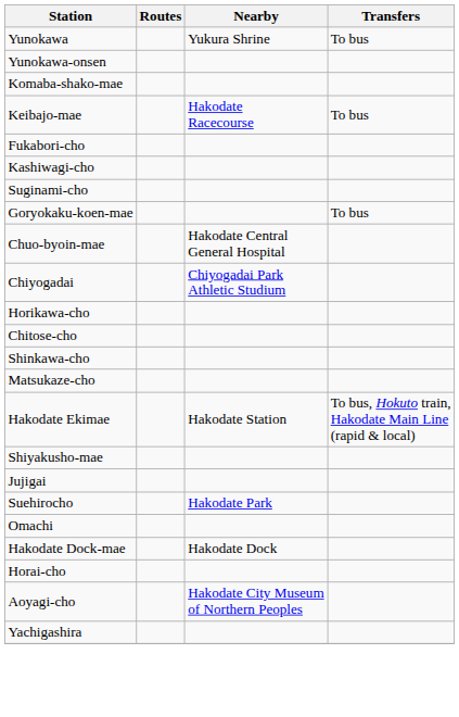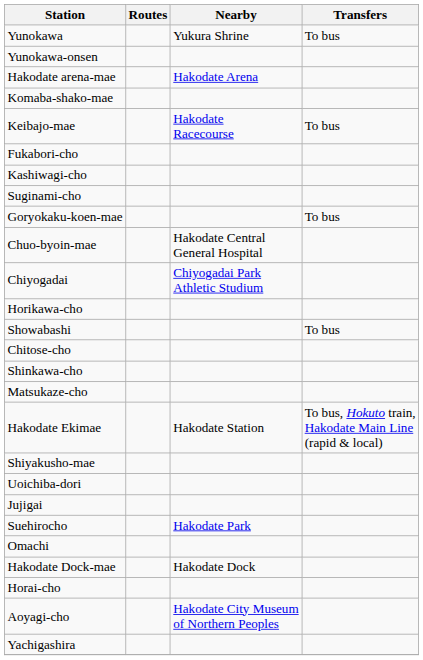 <table class="wikitable">
 <tr>
 <th>Station</th>
 <th>Routes</th>
 <th>Nearby</th>
 <th>Transfers</th>
 </tr>
 <tr>
 <td>Yunokawa</td>
 <td></td>
 <td>Yukura Shrine</td>
 <td>To bus</td>
 </tr>
 <tr>
 <td>Yunokawa-onsen</td>
 <td></td>
 <td></td>
+<td></td>
+</tr>
+<tr>
+<td>Hakodate arena-mae</td>
+<td></td>
+<td><a href='#'>Hakodate Arena</a></td>
 <td></td>
 </tr>
 <tr>
 <td>Komaba-shako-mae</td>
 <td></td>
 <td></td>
 <td></td>
 </tr>
 <tr>
 <td>Keibajo-mae</td>
 <td></td>
 <td><a href='#'>Hakodate<br>Racecourse</a></td>
 <td>To bus</td>
 </tr>
 <tr>
 <td>Fukabori-cho</td>
 <td></td>
 <td></td>
 <td></td>
 </tr>
 <tr>
 <td>Kashiwagi-cho</td>
 <td></td>
 <td></td>
 <td></td>
 </tr>
 <tr>
 <td>Suginami-cho</td>
 <td></td>
 <td></td>
 <td></td>
 </tr>
 <tr>
 <td>Goryokaku-koen-mae</td>
 <td></td>
 <td></td>
 <td>To bus</td>
 </tr>
 <tr>
 <td>Chuo-byoin-mae</td>
 <td></td>
 <td>Hakodate Central<br>General Hospital</td>
 <td></td>
 </tr>
 <tr>
 <td>Chiyogadai</td>
 <td></td>
 <td><a href='#'>Chiyogadai Park<br>Athletic Studium</a></td>
 <td></td>
 </tr>
 <tr>
 <td>Horikawa-cho</td>
 <td></td>
 <td></td>
 <td></td>
 </tr>
 <tr>
+<td>Showabashi</td>
+<td></td>
+<td></td>
+<td>To bus</td>
+</tr>
+<tr>
 <td>Chitose-cho</td>
 <td></td>
 <td></td>
 <td></td>
 </tr>
 <tr>
 <td>Shinkawa-cho</td>
 <td></td>
 <td></td>
 <td></td>
 </tr>
 <tr>
 <td>Matsukaze-cho</td>
 <td></td>
 <td></td>
 <td></td>
 </tr>
 <tr>
 <td>Hakodate Ekimae</td>
 <td></td>
 <td>Hakodate Station</td>
 <td>To bus, <em><a href='#'>Hokuto</a></em> train, <br> <a href='#'>Hakodate Main Line</a><br>(rapid & local)</td>
 </tr>
 <tr>
 <td>Shiyakusho-mae</td>
+<td></td>
+<td></td>
+<td></td>
+</tr>
+<tr>
+<td>Uoichiba-dori</td>
 <td></td>
 <td></td>
 <td></td>
 </tr>
 <tr>
 <td>Jujigai</td>
 <td></td>
 <td></td>
 <td></td>
 </tr>
 <tr>
 <td>Suehirocho</td>
 <td></td>
 <td><a href='#'>Hakodate Park</a></td>
 <td></td>
 </tr>
 <tr>
 <td>Omachi</td>
 <td></td>
 <td></td>
 <td></td>
 </tr>
 <tr>
 <td>Hakodate Dock-mae</td>
 <td></td>
 <td>Hakodate Dock</td>
 <td></td>
 </tr>
 <tr>
 <td>Horai-cho</td>
 <td></td>
 <td></td>
 <td></td>
 </tr>
 <tr>
 <td>Aoyagi-cho</td>
 <td></td>
 <td><a href='#'>Hakodate City Museum<br>of Northern Peoples</a></td>
 <td></td>
 </tr>
 <tr>
 <td>Yachigashira</td>
 <td></td>
 <td></td>
 <td></td>
 </tr>
 <tr>
 </tr>
 </table>
